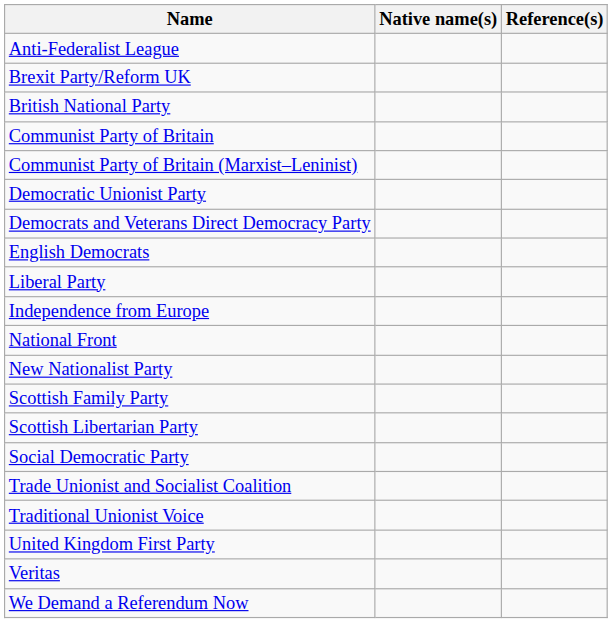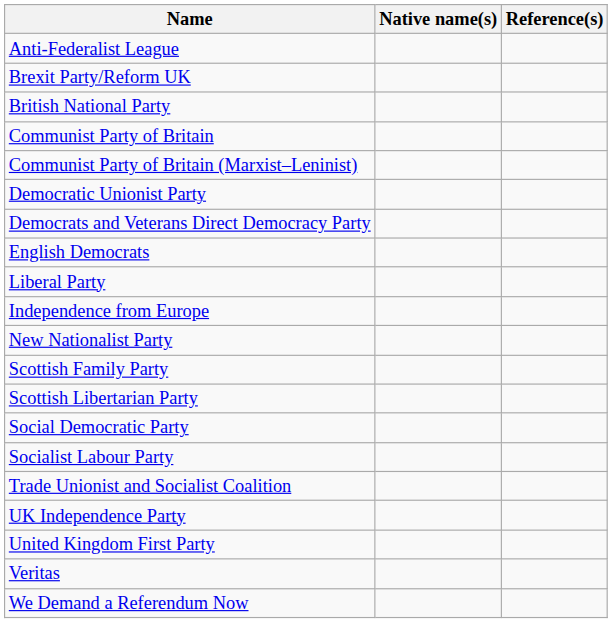 <table class="wikitable">
 <tr>
 <th>Name</th>
 <th>Native name(s)</th>
 <th>Reference(s)</th>
 </tr>
 <tr>
 <td><a href='#'>Anti-Federalist League</a></td>
 <td></td>
 <td></td>
 </tr>
 <tr>
 <td><a href='#'>Brexit Party/Reform UK</a></td>
 <td></td>
 <td></td>
 </tr>
 <tr>
 <td><a href='#'>British National Party</a></td>
 <td></td>
 <td></td>
 </tr>
 <tr>
 <td><a href='#'>Communist Party of Britain</a></td>
 <td></td>
 <td></td>
 </tr>
 <tr>
 <td><a href='#'>Communist Party of Britain (Marxist–Leninist)</a></td>
 <td></td>
 <td></td>
 </tr>
 <tr>
 <td><a href='#'>Democratic Unionist Party</a></td>
 <td></td>
 <td></td>
 </tr>
 <tr>
 <td><a href='#'>Democrats and Veterans Direct Democracy Party</a></td>
 <td></td>
 <td></td>
 </tr>
 <tr>
 <td><a href='#'>English Democrats</a></td>
 <td></td>
 <td></td>
 </tr>
 <tr>
 <td><a href='#'>Liberal Party</a></td>
 <td></td>
 <td></td>
 </tr>
 <tr>
 <td><a href='#'>Independence from Europe</a></td>
 <td></td>
 <td></td>
 </tr>
 <tr>
-<td><a href='#'>National Front</a></td>
-<td></td>
-<td></td>
-</tr>
-<tr>
 <td><a href='#'>New Nationalist Party</a></td>
 <td></td>
 <td></td>
 </tr>
 <tr>
 <td><a href='#'>Scottish Family Party</a></td>
 <td></td>
 <td></td>
 </tr>
 <tr>
 <td><a href='#'>Scottish Libertarian Party</a></td>
 <td></td>
 <td></td>
 </tr>
 <tr>
 <td><a href='#'>Social Democratic Party</a></td>
 <td></td>
 <td></td>
 </tr>
 <tr>
+<td><a href='#'>Socialist Labour Party</a></td>
+<td></td>
+<td></td>
+</tr>
+<tr>
 <td><a href='#'>Trade Unionist and Socialist Coalition</a></td>
 <td></td>
 <td></td>
 </tr>
 <tr>
-<td><a href='#'>Traditional Unionist Voice</a></td>
+<td><a href='#'>UK Independence Party</a></td>
 <td></td>
 <td></td>
 </tr>
 <tr>
 <td><a href='#'>United Kingdom First Party</a></td>
 <td></td>
 <td></td>
 </tr>
 <tr>
 <td><a href='#'>Veritas</a></td>
 <td></td>
 <td></td>
 </tr>
 <tr>
 <td><a href='#'>We Demand a Referendum Now</a></td>
 <td></td>
 <td></td>
 </tr>
 </table>
